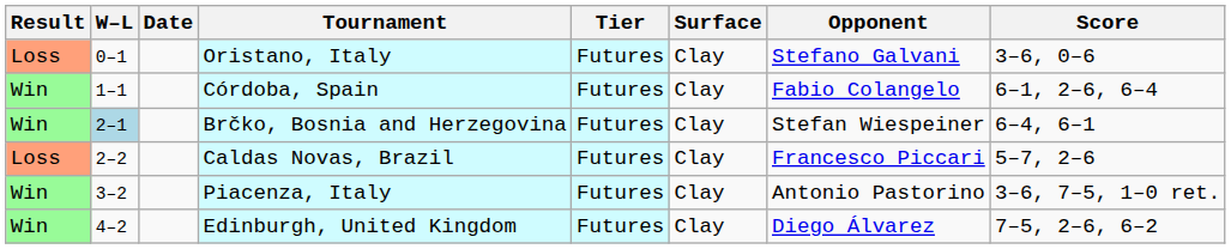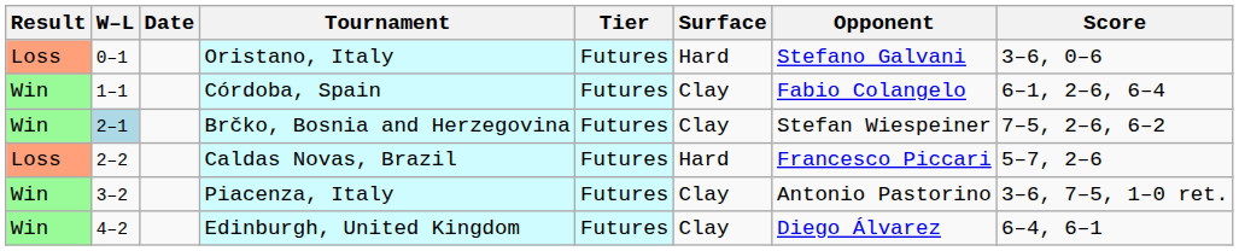 <table class="sortable wikitable">
 <tr>
 <th>Result</th>
 <th class="unsortable">W–L</th>
 <th>Date</th>
 <th>Tournament</th>
 <th>Tier</th>
 <th>Surface</th>
 <th>Opponent</th>
 <th class="unsortable">Score</th>
 </tr>
 <tr>
 <td bgcolor=ffa07a>Loss</td>
 <td><small>0–1</small></td>
 <td></td>
 <td bgcolor=cffcff>Oristano, Italy</td>
 <td bgcolor=cffcff>Futures</td>
-<td>Clay</td>
+<td>Hard</td>
 <td> <a href='#'>Stefano Galvani</a></td>
 <td>3–6, 0–6</td>
 </tr>
 <tr>
 <td bgcolor=98fb98>Win</td>
 <td><small>1–1</small></td>
 <td></td>
 <td bgcolor=cffcff>Córdoba, Spain</td>
 <td bgcolor=cffcff>Futures</td>
 <td>Clay</td>
 <td> <a href='#'>Fabio Colangelo</a></td>
 <td>6–1, 2–6, 6–4</td>
 </tr>
 <tr>
 <td bgcolor=98fb98>Win</td>
 <td style="background: lightblue;"><small>2–1</small></td>
 <td></td>
 <td bgcolor=cffcff>Brčko, Bosnia and Herzegovina</td>
 <td bgcolor=cffcff>Futures</td>
 <td>Clay</td>
 <td> Stefan Wiespeiner</td>
-<td>6–4, 6–1</td>
+<td>7–5, 2–6, 6–2</td>
 </tr>
 <tr>
 <td bgcolor=ffa07a>Loss</td>
 <td><small>2–2</small></td>
 <td></td>
 <td bgcolor=cffcff>Caldas Novas, Brazil</td>
 <td bgcolor=cffcff>Futures</td>
-<td>Clay</td>
+<td>Hard</td>
 <td> <a href='#'>Francesco Piccari</a></td>
 <td>5–7, 2–6</td>
 </tr>
 <tr>
 <td bgcolor=98fb98>Win</td>
 <td><small>3–2</small></td>
 <td></td>
 <td bgcolor=cffcff>Piacenza, Italy</td>
 <td bgcolor=cffcff>Futures</td>
 <td>Clay</td>
 <td> Antonio Pastorino</td>
 <td>3–6, 7–5, 1–0 ret.</td>
 </tr>
 <tr>
 <td bgcolor=98fb98>Win</td>
 <td><small>4–2</small></td>
 <td></td>
 <td bgcolor=cffcff>Edinburgh, United Kingdom</td>
 <td bgcolor=cffcff>Futures</td>
 <td>Clay</td>
 <td> <a href='#'>Diego Álvarez</a></td>
-<td>7–5, 2–6, 6–2</td>
+<td>6–4, 6–1</td>
 </tr>
 </table>
